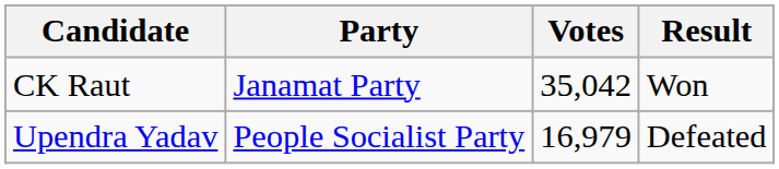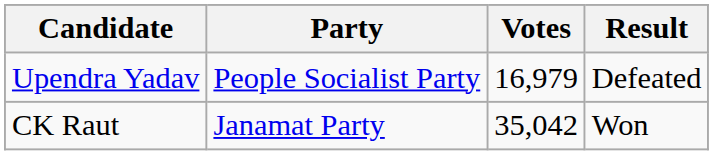 <table class="wikitable">
 <tr>
 <th>Candidate</th>
 <th>Party</th>
 <th>Votes</th>
 <th>Result</th>
 </tr>
 <tr>
+<td><a href='#'>Upendra Yadav</a></td>
+<td><a href='#'>People Socialist Party</a></td>
+<td>16,979</td>
+<td>Defeated</td>
+</tr>
+<tr>
 <td>CK Raut</td>
 <td><a href='#'>Janamat Party</a></td>
 <td>35,042</td>
 <td>Won</td>
 </tr>
-<tr>
-<td><a href='#'>Upendra Yadav</a></td>
-<td><a href='#'>People Socialist Party</a></td>
-<td>16,979</td>
-<td>Defeated</td>
-</tr>
 </table>
